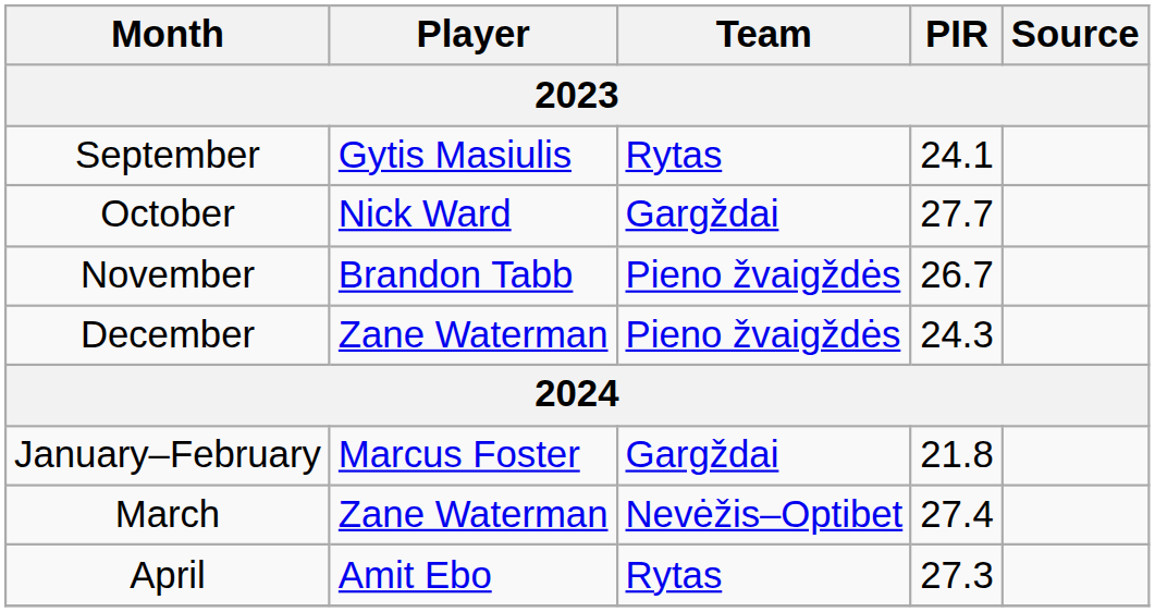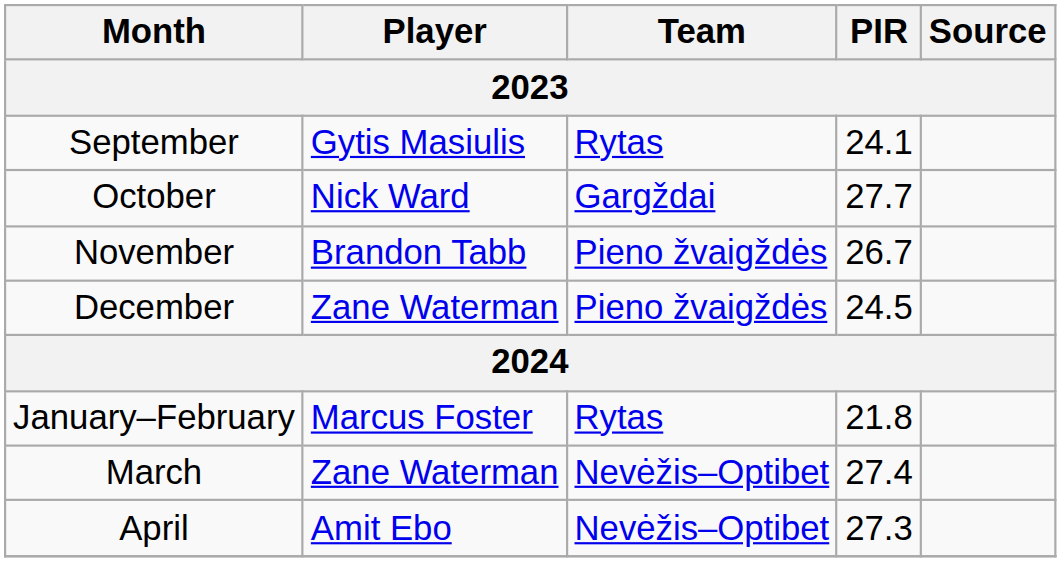 <table class="wikitable sortable" style="text-align: center">
 <tr>
 <th>Month</th>
 <th>Player</th>
 <th>Team</th>
 <th>PIR</th>
 <th>Source</th>
 </tr>
 <tr>
 <th colspan=5>2023</th>
 </tr>
 <tr>
 <td>September</td>
 <td align="left"> <a href='#'>Gytis Masiulis</a></td>
 <td align="left"><a href='#'>Rytas</a></td>
 <td>24.1</td>
 <td></td>
 </tr>
 <tr>
 <td>October</td>
 <td align="left"> <a href='#'>Nick Ward</a></td>
 <td align="left"><a href='#'>Gargždai</a></td>
 <td>27.7</td>
 <td></td>
 </tr>
 <tr>
 <td>November</td>
 <td align="left"> <a href='#'>Brandon Tabb</a></td>
 <td align="left"><a href='#'>Pieno žvaigždės</a></td>
 <td>26.7</td>
 <td></td>
 </tr>
 <tr>
 <td>December</td>
 <td align="left"> <a href='#'>Zane Waterman</a></td>
 <td align="left"><a href='#'>Pieno žvaigždės</a></td>
-<td>24.3</td>
+<td>24.5</td>
 <td></td>
 </tr>
 <tr>
 <th colspan=5>2024</th>
 </tr>
 <tr>
 <td>January–February</td>
 <td align="left"> <a href='#'>Marcus Foster</a></td>
-<td align="left"><a href='#'>Gargždai</a></td>
+<td align="left"><a href='#'>Rytas</a></td>
 <td>21.8</td>
 <td></td>
 </tr>
 <tr>
 <td>March</td>
 <td align="left"> <a href='#'>Zane Waterman</a></td>
 <td align="left"><a href='#'>Nevėžis–Optibet</a></td>
 <td>27.4</td>
 <td></td>
 </tr>
 <tr>
 <td>April</td>
 <td align="left"> <a href='#'>Amit Ebo</a></td>
-<td align="left"><a href='#'>Rytas</a></td>
+<td align="left"><a href='#'>Nevėžis–Optibet</a></td>
 <td>27.3</td>
 <td></td>
 </tr>
 <tr>
 </tr>
 </table>
